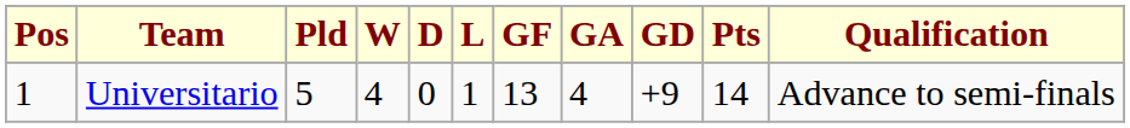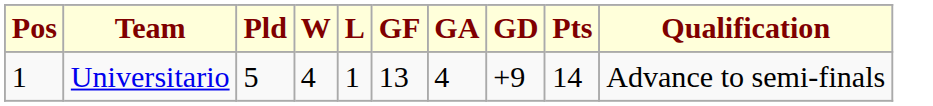 <table class="wikitable">
 <tr>
 <th style="color:#800000; background:#FFFFDA;"><abbr>Pos</abbr></th>
 <th style="color:#800000; background:#FFFFDA;">Team</th>
 <th style="color:#800000; background:#FFFFDA;"><abbr>Pld</abbr></th>
 <th style="color:#800000; background:#FFFFDA;"><abbr>W</abbr></th>
-<th style="color:#800000; background:#FFFFDA;"><abbr>D</abbr></th>
 <th style="color:#800000; background:#FFFFDA;"><abbr>L</abbr></th>
 <th style="color:#800000; background:#FFFFDA;"><abbr>GF</abbr></th>
 <th style="color:#800000; background:#FFFFDA;"><abbr>GA</abbr></th>
 <th style="color:#800000; background:#FFFFDA;"><abbr>GD</abbr></th>
 <th style="color:#800000; background:#FFFFDA;"><abbr>Pts</abbr></th>
 <th style="color:#800000; background:#FFFFDA;">Qualification</th>
 </tr>
 <tr>
 <td>1</td>
 <td><a href='#'>Universitario</a></td>
 <td>5</td>
 <td>4</td>
-<td>0</td>
 <td>1</td>
 <td>13</td>
 <td>4</td>
 <td>+9</td>
 <td>14</td>
 <td>Advance to semi-finals</td>
 </tr>
 </table>
